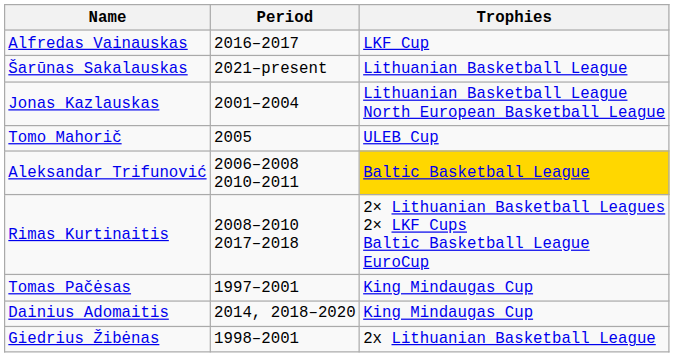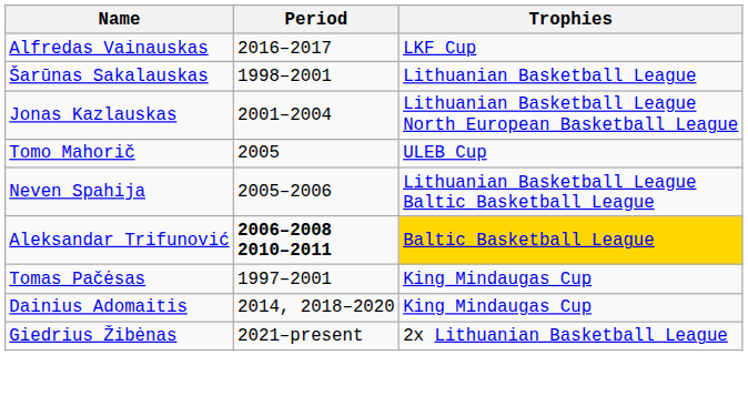 <table class="wikitable">
 <tr>
 <th>Name</th>
 <th>Period</th>
 <th>Trophies</th>
 </tr>
 <tr>
 <td> <a href='#'>Alfredas Vainauskas</a></td>
 <td>2016–2017</td>
 <td><a href='#'>LKF Cup</a></td>
 </tr>
 <tr>
 <td> <a href='#'>Šarūnas Sakalauskas</a></td>
-<td>2021–present</td>
+<td>1998–2001</td>
 <td><a href='#'>Lithuanian Basketball League</a></td>
 </tr>
 <tr>
 <td> <a href='#'>Jonas Kazlauskas</a></td>
 <td>2001–2004</td>
 <td><a href='#'>Lithuanian Basketball League</a><br><a href='#'>North European Basketball League</a></td>
 </tr>
 <tr>
 <td> <a href='#'>Tomo Mahorič</a></td>
 <td>2005</td>
 <td><a href='#'>ULEB Cup</a></td>
 </tr>
 <tr>
-<td> <a href='#'>Aleksandar Trifunović</a></td>
-<td>2006–2008<br>2010–2011</td>
-<td style="background: gold;"><a href='#'>Baltic Basketball League</a></td>
+<td> <a href='#'>Neven Spahija</a></td>
+<td>2005–2006</td>
+<td><a href='#'>Lithuanian Basketball League</a><br><a href='#'>Baltic Basketball League</a></td>
 </tr>
 <tr>
-<td> <a href='#'>Rimas Kurtinaitis</a></td>
-<td>2008–2010<br>2017–2018</td>
-<td>2× <a href='#'>Lithuanian Basketball Leagues</a><br>2× <a href='#'>LKF Cups</a><br><a href='#'>Baltic Basketball League</a><br><a href='#'>EuroCup</a></td>
+<td> <a href='#'>Aleksandar Trifunović</a></td>
+<td><strong>2006–2008<br>2010–2011</strong></td>
+<td style="background: gold;"><a href='#'>Baltic Basketball League</a></td>
 </tr>
 <tr>
 <td> <a href='#'>Tomas Pačėsas</a></td>
 <td>1997–2001</td>
 <td><a href='#'>King Mindaugas Cup</a></td>
 </tr>
 <tr>
 <td> <a href='#'>Dainius Adomaitis</a></td>
 <td>2014, 2018–2020</td>
 <td><a href='#'>King Mindaugas Cup</a></td>
 </tr>
 <tr>
 <td> <a href='#'>Giedrius Žibėnas</a></td>
-<td>1998–2001</td>
+<td>2021–present</td>
 <td>2x <a href='#'>Lithuanian Basketball League</a></td>
 </tr>
 </table>
